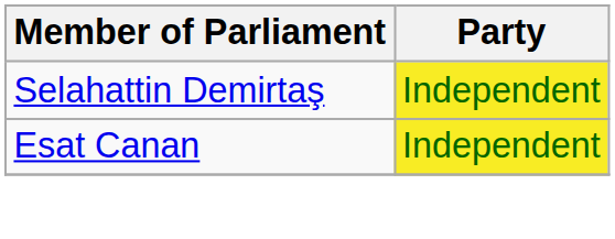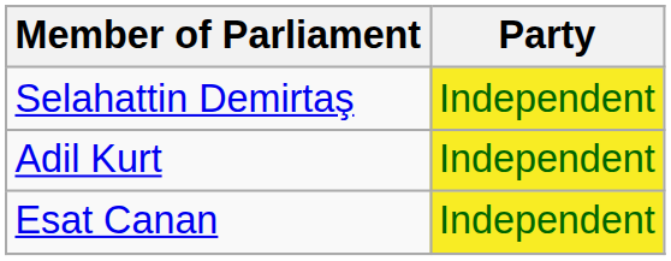 <table class="wikitable">
 <tr>
 <th>Member of Parliament</th>
 <th>Party</th>
 </tr>
 <tr>
 <td><a href='#'>Selahattin Demirtaş</a></td>
 <td style="background:#F8EC24; color:#006600">Independent</td>
 </tr>
 <tr>
+<td><a href='#'>Adil Kurt</a></td>
+<td style="background:#F8EC24; color:#006600">Independent</td>
+</tr>
+<tr>
 <td><a href='#'>Esat Canan</a></td>
 <td style="background:#F8EC24; color:#006600">Independent</td>
 </tr>
 <tr>
 </tr>
 </table>
